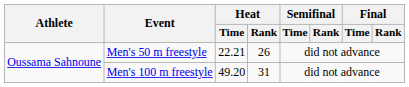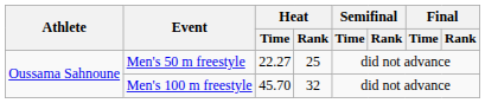 <table class=wikitable style="font-size:90%">
 <tr>
 <th rowspan="2">Athlete</th>
 <th rowspan="2">Event</th>
 <th colspan="2">Heat</th>
 <th colspan="2">Semifinal</th>
 <th colspan="2">Final</th>
 </tr>
 <tr style="font-size:95%">
 <th>Time</th>
 <th>Rank</th>
 <th>Time</th>
 <th>Rank</th>
 <th>Time</th>
 <th>Rank</th>
 </tr>
 <tr align=center>
 <td align=left rowspan=2><a href='#'>Oussama Sahnoune</a></td>
 <td align=left><a href='#'>Men's 50 m freestyle</a></td>
-<td>22.21</td>
-<td>26</td>
+<td>22.27</td>
+<td>25</td>
 <td colspan=4>did not advance</td>
 </tr>
 <tr align=center>
 <td align=left><a href='#'>Men's 100 m freestyle</a></td>
-<td>49.20</td>
-<td>31</td>
+<td>45.70</td>
+<td>32</td>
 <td colspan=4>did not advance</td>
 </tr>
 </table>
